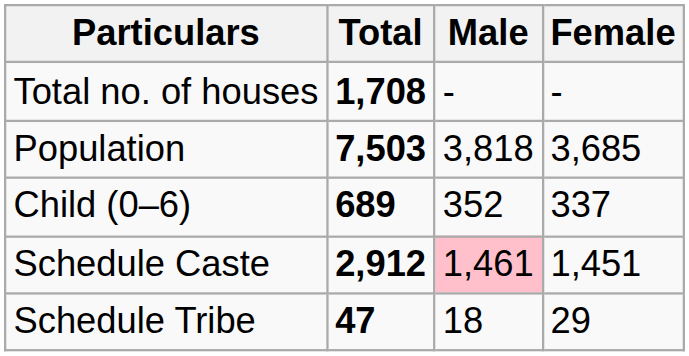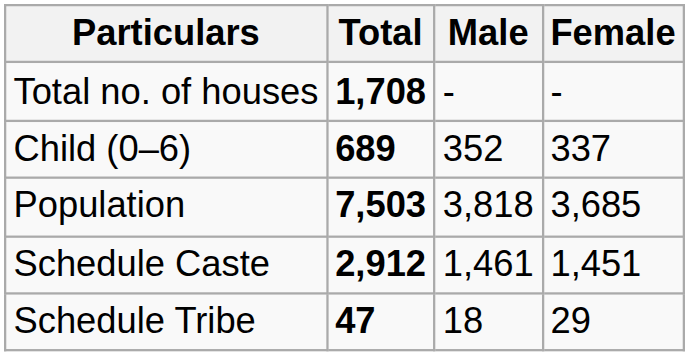 <table class="wikitable">
 <tr>
 <th>Particulars</th>
 <th>Total</th>
 <th>Male</th>
 <th>Female</th>
 </tr>
 <tr>
 <td>Total no. of houses</td>
 <td><strong>1,708</strong></td>
 <td>-</td>
 <td>-</td>
 </tr>
 <tr>
+<td>Child (0–6)</td>
+<td><strong>689</strong></td>
+<td>352</td>
+<td>337</td>
+</tr>
+<tr>
 <td>Population</td>
 <td><strong>7,503</strong></td>
 <td>3,818</td>
 <td>3,685</td>
 </tr>
 <tr>
-<td>Child (0–6)</td>
-<td><strong>689</strong></td>
-<td>352</td>
-<td>337</td>
-</tr>
-<tr>
 <td>Schedule Caste</td>
 <td><strong>2,912</strong></td>
-<td style="background: pink;">1,461</td>
+<td>1,461</td>
 <td>1,451</td>
 </tr>
 <tr>
 <td>Schedule Tribe</td>
 <td><strong>47</strong></td>
 <td>18</td>
 <td>29</td>
 </tr>
 </table>
